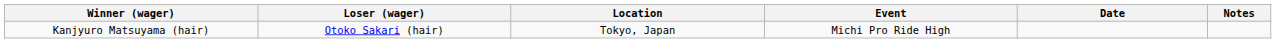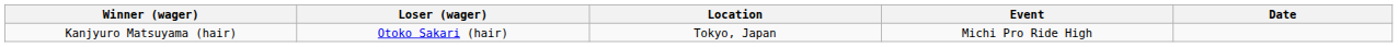 <table class="wikitable sortable" width=100%  style="text-align: center">
 <tr>
 <th width=20% scope="col">Winner (wager)</th>
 <th width=20% scope="col">Loser (wager)</th>
 <th width=20% scope="col">Location</th>
 <th width=20% scope="col">Event</th>
 <th width=15% scope="col">Date</th>
-<th class="unsortable" width=5% scope="col">Notes</th>
 </tr>
 <tr>
 <td>Kanjyuro Matsuyama (hair)</td>
 <td><a href='#'>Otoko Sakari</a> (hair)</td>
 <td>Tokyo, Japan</td>
 <td>Michi Pro Ride High</td>
 <td></td>
-<td></td>
 </tr>
 </table>
